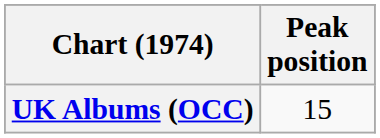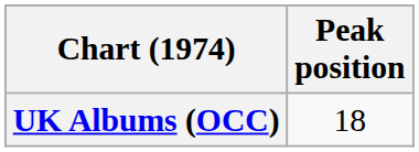 <table class="wikitable plainrowheaders">
 <tr>
 <th scope="col">Chart (1974)</th>
 <th scope="col">Peak<br>position</th>
 </tr>
 <tr>
 <th scope="row"><a href='#'>UK Albums</a> (<a href='#'>OCC</a>)</th>
-<td align="center">15</td>
+<td align="center">18</td>
 </tr>
 </table>
